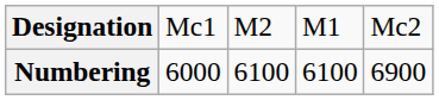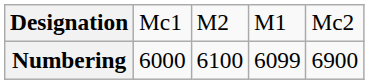 <table class="wikitable">
 <tr>
 <th>Designation</th>
 <td>Mc1</td>
 <td>M2</td>
 <td>M1</td>
 <td>Mc2</td>
 </tr>
 <tr>
 <th>Numbering</th>
 <td>6000</td>
 <td>6100</td>
-<td>6100</td>
+<td>6099</td>
 <td>6900</td>
 </tr>
 </table>
